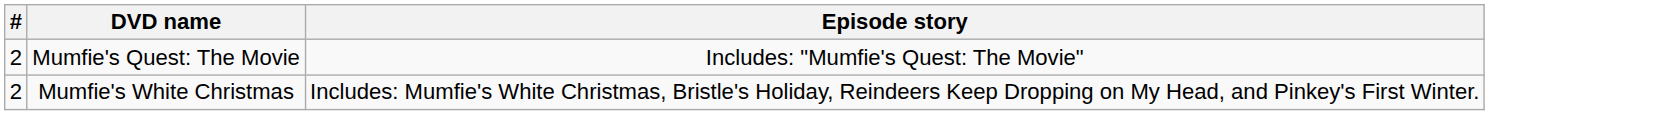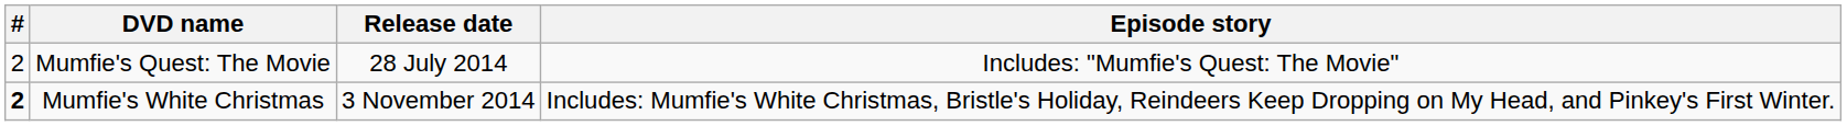 <table class="wikitable" style="text-align:center">
 <tr>
 <th>#</th>
 <th>DVD name</th>
+<th>Release date</th>
 <th>Episode story</th>
 </tr>
 <tr>
 <td>2</td>
 <td>Mumfie's Quest: The Movie</td>
+<td>28 July 2014</td>
 <td>Includes: "Mumfie's Quest: The Movie"</td>
 </tr>
 <tr>
-<td>2</td>
+<td><strong>2</strong></td>
 <td>Mumfie's White Christmas</td>
+<td>3 November 2014</td>
 <td>Includes: Mumfie's White Christmas, Bristle's Holiday, Reindeers Keep Dropping on My Head, and Pinkey's First Winter.</td>
 </tr>
 </table>
